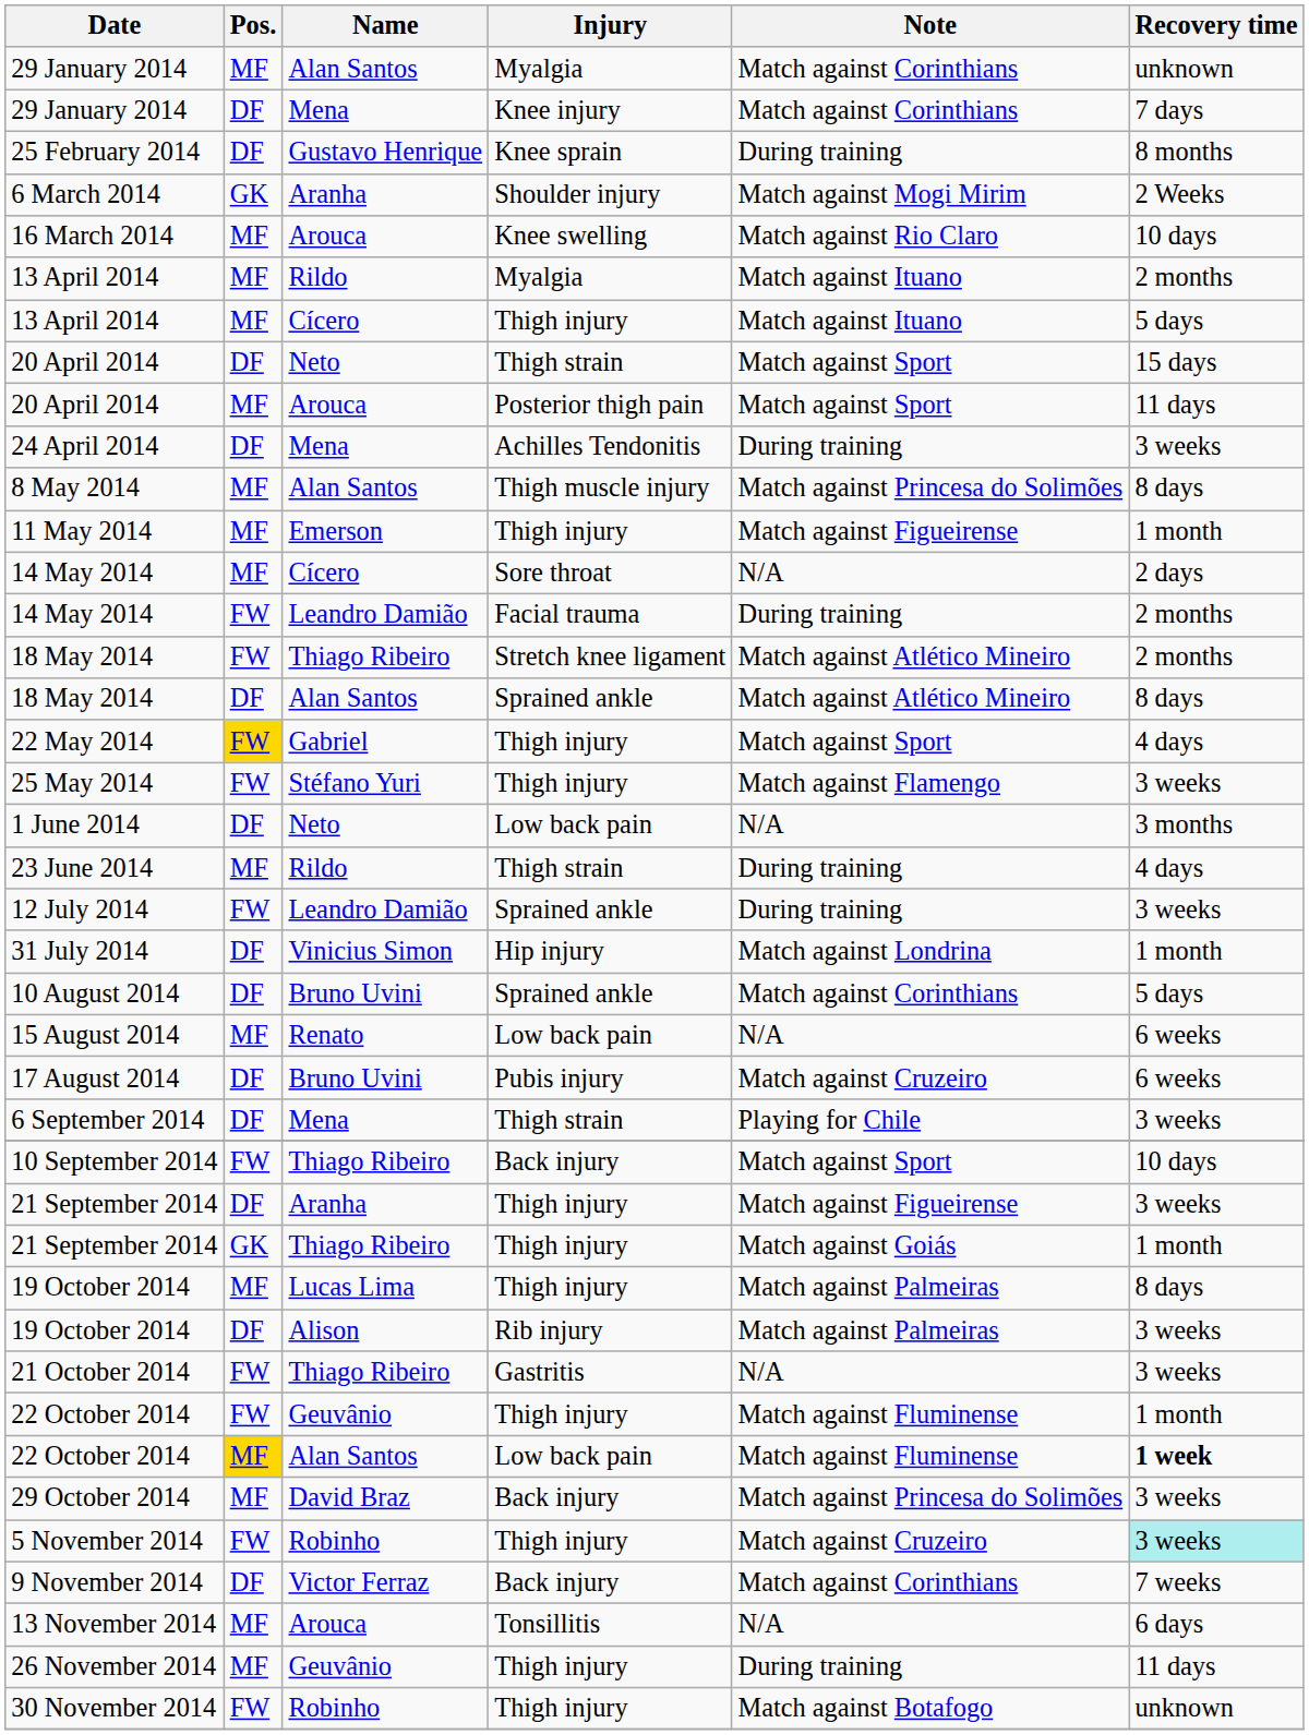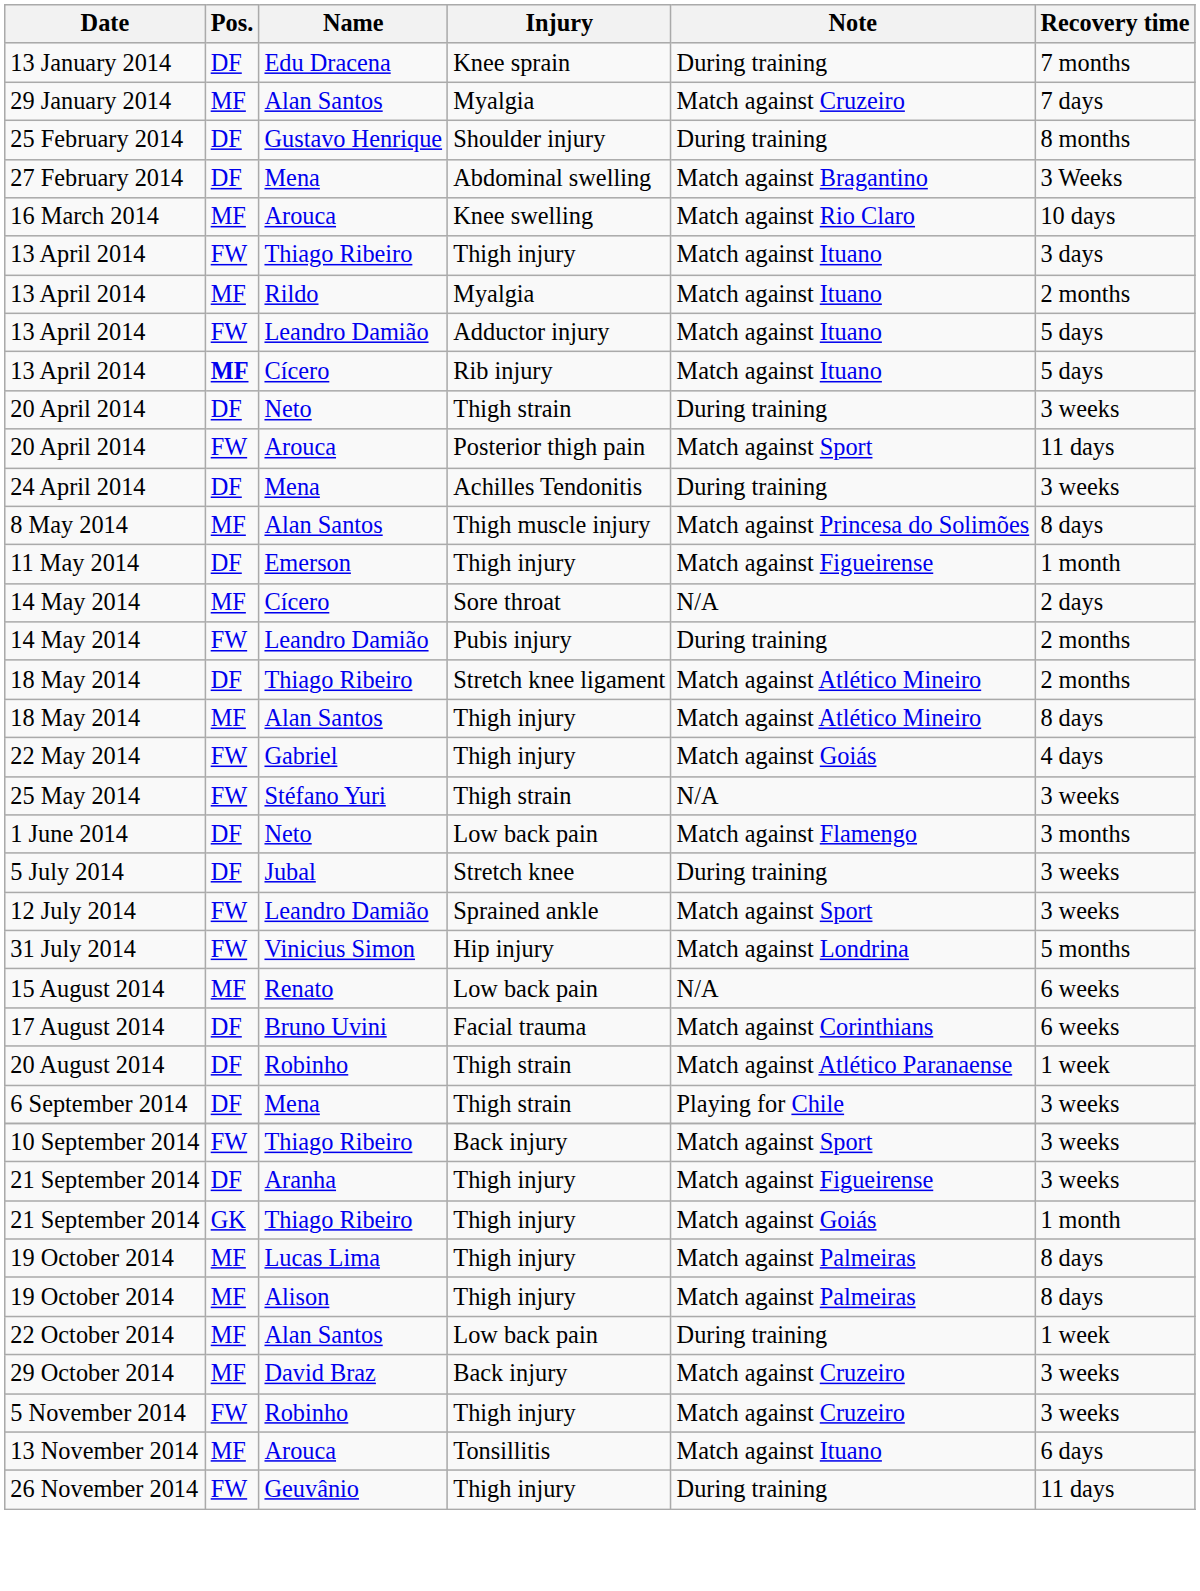 <table class="wikitable">
 <tr>
 <th>Date</th>
 <th>Pos.</th>
 <th>Name</th>
 <th>Injury</th>
 <th>Note</th>
 <th>Recovery time</th>
 </tr>
 <tr>
+<td>13 January 2014</td>
+<td><a href='#'>DF</a></td>
+<td><a href='#'>Edu Dracena</a></td>
+<td>Knee sprain</td>
+<td>During training</td>
+<td>7 months</td>
+</tr>
+<tr>
 <td>29 January 2014</td>
 <td><a href='#'>MF</a></td>
 <td><a href='#'>Alan Santos</a></td>
 <td>Myalgia</td>
-<td>Match against <a href='#'>Corinthians</a></td>
-<td>unknown</td>
-</tr>
-<tr>
-<td>29 January 2014</td>
-<td><a href='#'>DF</a></td>
-<td><a href='#'>Mena</a></td>
-<td>Knee injury</td>
-<td>Match against <a href='#'>Corinthians</a></td>
+<td>Match against <a href='#'>Cruzeiro</a></td>
 <td>7 days</td>
 </tr>
 <tr>
 <td>25 February 2014</td>
 <td><a href='#'>DF</a></td>
 <td><a href='#'>Gustavo Henrique</a></td>
-<td>Knee sprain</td>
+<td>Shoulder injury</td>
 <td>During training</td>
 <td>8 months</td>
 </tr>
 <tr>
-<td>6 March 2014</td>
-<td><a href='#'>GK</a></td>
-<td><a href='#'>Aranha</a></td>
-<td>Shoulder injury</td>
-<td>Match against <a href='#'>Mogi Mirim</a></td>
-<td>2 Weeks</td>
+<td>27 February 2014</td>
+<td><a href='#'>DF</a></td>
+<td><a href='#'>Mena</a></td>
+<td>Abdominal swelling</td>
+<td>Match against <a href='#'>Bragantino</a></td>
+<td>3 Weeks</td>
 </tr>
 <tr>
 <td>16 March 2014</td>
 <td><a href='#'>MF</a></td>
 <td><a href='#'>Arouca</a></td>
 <td>Knee swelling</td>
 <td>Match against <a href='#'>Rio Claro</a></td>
 <td>10 days</td>
 </tr>
 <tr>
 <td>13 April 2014</td>
+<td><a href='#'>FW</a></td>
+<td><a href='#'>Thiago Ribeiro</a></td>
+<td>Thigh injury</td>
+<td>Match against <a href='#'>Ituano</a></td>
+<td>3 days</td>
+</tr>
+<tr>
+<td>13 April 2014</td>
 <td><a href='#'>MF</a></td>
 <td><a href='#'>Rildo</a></td>
 <td>Myalgia</td>
 <td>Match against <a href='#'>Ituano</a></td>
 <td>2 months</td>
 </tr>
 <tr>
 <td>13 April 2014</td>
-<td><a href='#'>MF</a></td>
+<td><a href='#'>FW</a></td>
+<td><a href='#'>Leandro Damião</a></td>
+<td>Adductor injury</td>
+<td>Match against <a href='#'>Ituano</a></td>
+<td>5 days</td>
+</tr>
+<tr>
+<td>13 April 2014</td>
+<td><strong><a href='#'>MF</a></strong></td>
 <td><a href='#'>Cícero</a></td>
-<td>Thigh injury</td>
+<td>Rib injury</td>
 <td>Match against <a href='#'>Ituano</a></td>
 <td>5 days</td>
 </tr>
 <tr>
 <td>20 April 2014</td>
 <td><a href='#'>DF</a></td>
 <td><a href='#'>Neto</a></td>
 <td>Thigh strain</td>
-<td>Match against <a href='#'>Sport</a></td>
-<td>15 days</td>
+<td>During training</td>
+<td>3 weeks</td>
 </tr>
 <tr>
 <td>20 April 2014</td>
-<td><a href='#'>MF</a></td>
+<td><a href='#'>FW</a></td>
 <td><a href='#'>Arouca</a></td>
 <td>Posterior thigh pain</td>
 <td>Match against <a href='#'>Sport</a></td>
 <td>11 days</td>
 </tr>
 <tr>
 <td>24 April 2014</td>
 <td><a href='#'>DF</a></td>
 <td><a href='#'>Mena</a></td>
 <td>Achilles Tendonitis</td>
 <td>During training</td>
 <td>3 weeks</td>
 </tr>
 <tr>
 <td>8 May 2014</td>
 <td><a href='#'>MF</a></td>
 <td><a href='#'>Alan Santos</a></td>
 <td>Thigh muscle injury</td>
 <td>Match against <a href='#'>Princesa do Solimões</a></td>
 <td>8 days</td>
 </tr>
 <tr>
 <td>11 May 2014</td>
-<td><a href='#'>MF</a></td>
+<td><a href='#'>DF</a></td>
 <td><a href='#'>Emerson</a></td>
 <td>Thigh injury</td>
 <td>Match against <a href='#'>Figueirense</a></td>
 <td>1 month</td>
 </tr>
 <tr>
 <td>14 May 2014</td>
 <td><a href='#'>MF</a></td>
 <td><a href='#'>Cícero</a></td>
 <td>Sore throat</td>
 <td>N/A</td>
 <td>2 days</td>
 </tr>
 <tr>
 <td>14 May 2014</td>
 <td><a href='#'>FW</a></td>
 <td><a href='#'>Leandro Damião</a></td>
-<td>Facial trauma</td>
+<td>Pubis injury</td>
 <td>During training</td>
 <td>2 months</td>
 </tr>
 <tr>
 <td>18 May 2014</td>
-<td><a href='#'>FW</a></td>
+<td><a href='#'>DF</a></td>
 <td><a href='#'>Thiago Ribeiro</a></td>
 <td>Stretch knee ligament</td>
 <td>Match against <a href='#'>Atlético Mineiro</a></td>
 <td>2 months</td>
 </tr>
 <tr>
 <td>18 May 2014</td>
-<td><a href='#'>DF</a></td>
+<td><a href='#'>MF</a></td>
 <td><a href='#'>Alan Santos</a></td>
-<td>Sprained ankle</td>
+<td>Thigh injury</td>
 <td>Match against <a href='#'>Atlético Mineiro</a></td>
 <td>8 days</td>
 </tr>
 <tr>
 <td>22 May 2014</td>
-<td style="background: gold;"><a href='#'>FW</a></td>
+<td><a href='#'>FW</a></td>
 <td><a href='#'>Gabriel</a></td>
 <td>Thigh injury</td>
-<td>Match against <a href='#'>Sport</a></td>
+<td>Match against <a href='#'>Goiás</a></td>
 <td>4 days</td>
 </tr>
 <tr>
 <td>25 May 2014</td>
 <td><a href='#'>FW</a></td>
 <td><a href='#'>Stéfano Yuri</a></td>
-<td>Thigh injury</td>
-<td>Match against <a href='#'>Flamengo</a></td>
+<td>Thigh strain</td>
+<td>N/A</td>
 <td>3 weeks</td>
 </tr>
 <tr>
 <td>1 June 2014</td>
 <td><a href='#'>DF</a></td>
 <td><a href='#'>Neto</a></td>
 <td>Low back pain</td>
-<td>N/A</td>
+<td>Match against <a href='#'>Flamengo</a></td>
 <td>3 months</td>
 </tr>
 <tr>
-<td>23 June 2014</td>
-<td><a href='#'>MF</a></td>
-<td><a href='#'>Rildo</a></td>
-<td>Thigh strain</td>
+<td>5 July 2014</td>
+<td><a href='#'>DF</a></td>
+<td><a href='#'>Jubal</a></td>
+<td>Stretch knee</td>
 <td>During training</td>
-<td>4 days</td>
+<td>3 weeks</td>
 </tr>
 <tr>
 <td>12 July 2014</td>
 <td><a href='#'>FW</a></td>
 <td><a href='#'>Leandro Damião</a></td>
 <td>Sprained ankle</td>
-<td>During training</td>
+<td>Match against <a href='#'>Sport</a></td>
 <td>3 weeks</td>
 </tr>
 <tr>
 <td>31 July 2014</td>
-<td><a href='#'>DF</a></td>
+<td><a href='#'>FW</a></td>
 <td><a href='#'>Vinicius Simon</a></td>
 <td>Hip injury</td>
 <td>Match against <a href='#'>Londrina</a></td>
-<td>1 month</td>
-</tr>
-<tr>
-<td>10 August 2014</td>
-<td><a href='#'>DF</a></td>
-<td><a href='#'>Bruno Uvini</a></td>
-<td>Sprained ankle</td>
-<td>Match against <a href='#'>Corinthians</a></td>
-<td>5 days</td>
+<td>5 months</td>
 </tr>
 <tr>
 <td>15 August 2014</td>
 <td><a href='#'>MF</a></td>
 <td><a href='#'>Renato</a></td>
 <td>Low back pain</td>
 <td>N/A</td>
 <td>6 weeks</td>
 </tr>
 <tr>
 <td>17 August 2014</td>
 <td><a href='#'>DF</a></td>
 <td><a href='#'>Bruno Uvini</a></td>
-<td>Pubis injury</td>
-<td>Match against <a href='#'>Cruzeiro</a></td>
+<td>Facial trauma</td>
+<td>Match against <a href='#'>Corinthians</a></td>
 <td>6 weeks</td>
+</tr>
+<tr>
+<td>20 August 2014</td>
+<td><a href='#'>DF</a></td>
+<td><a href='#'>Robinho</a></td>
+<td>Thigh strain</td>
+<td>Match against <a href='#'>Atlético Paranaense</a></td>
+<td>1 week</td>
 </tr>
 <tr>
 <td>6 September 2014</td>
 <td><a href='#'>DF</a></td>
 <td><a href='#'>Mena</a></td>
 <td>Thigh strain</td>
 <td>Playing for <a href='#'>Chile</a></td>
 <td>3 weeks</td>
 </tr>
 <tr>
 </tr>
 <tr>
 <td>10 September 2014</td>
 <td><a href='#'>FW</a></td>
 <td><a href='#'>Thiago Ribeiro</a></td>
 <td>Back injury</td>
 <td>Match against <a href='#'>Sport</a></td>
-<td>10 days</td>
+<td>3 weeks</td>
 </tr>
 <tr>
 <td>21 September 2014</td>
 <td><a href='#'>DF</a></td>
 <td><a href='#'>Aranha</a></td>
 <td>Thigh injury</td>
 <td>Match against <a href='#'>Figueirense</a></td>
 <td>3 weeks</td>
 </tr>
 <tr>
 <td>21 September 2014</td>
 <td><a href='#'>GK</a></td>
 <td><a href='#'>Thiago Ribeiro</a></td>
 <td>Thigh injury</td>
 <td>Match against <a href='#'>Goiás</a></td>
 <td>1 month</td>
 </tr>
 <tr>
 <td>19 October 2014</td>
 <td><a href='#'>MF</a></td>
 <td><a href='#'>Lucas Lima</a></td>
 <td>Thigh injury</td>
 <td>Match against <a href='#'>Palmeiras</a></td>
 <td>8 days</td>
 </tr>
 <tr>
 <td>19 October 2014</td>
-<td><a href='#'>DF</a></td>
+<td><a href='#'>MF</a></td>
 <td><a href='#'>Alison</a></td>
-<td>Rib injury</td>
+<td>Thigh injury</td>
 <td>Match against <a href='#'>Palmeiras</a></td>
-<td>3 weeks</td>
-</tr>
-<tr>
-<td>21 October 2014</td>
-<td><a href='#'>FW</a></td>
-<td><a href='#'>Thiago Ribeiro</a></td>
-<td>Gastritis</td>
-<td>N/A</td>
-<td>3 weeks</td>
+<td>8 days</td>
 </tr>
 <tr>
 <td>22 October 2014</td>
-<td><a href='#'>FW</a></td>
-<td><a href='#'>Geuvânio</a></td>
-<td>Thigh injury</td>
-<td>Match against <a href='#'>Fluminense</a></td>
-<td>1 month</td>
-</tr>
-<tr>
-<td>22 October 2014</td>
-<td style="background: gold;"><a href='#'>MF</a></td>
+<td><a href='#'>MF</a></td>
 <td><a href='#'>Alan Santos</a></td>
 <td>Low back pain</td>
-<td>Match against <a href='#'>Fluminense</a></td>
-<td><strong>1 week</strong></td>
+<td>During training</td>
+<td>1 week</td>
 </tr>
 <tr>
 <td>29 October 2014</td>
 <td><a href='#'>MF</a></td>
 <td><a href='#'>David Braz</a></td>
 <td>Back injury</td>
-<td>Match against <a href='#'>Princesa do Solimões</a></td>
+<td>Match against <a href='#'>Cruzeiro</a></td>
 <td>3 weeks</td>
 </tr>
 <tr>
 <td>5 November 2014</td>
 <td><a href='#'>FW</a></td>
 <td><a href='#'>Robinho</a></td>
 <td>Thigh injury</td>
 <td>Match against <a href='#'>Cruzeiro</a></td>
-<td style="background: paleturquoise;">3 weeks</td>
-</tr>
-<tr>
-<td>9 November 2014</td>
-<td><a href='#'>DF</a></td>
-<td><a href='#'>Victor Ferraz</a></td>
-<td>Back injury</td>
-<td>Match against <a href='#'>Corinthians</a></td>
-<td>7 weeks</td>
+<td>3 weeks</td>
 </tr>
 <tr>
 <td>13 November 2014</td>
 <td><a href='#'>MF</a></td>
 <td><a href='#'>Arouca</a></td>
 <td>Tonsillitis</td>
-<td>N/A</td>
+<td>Match against <a href='#'>Ituano</a></td>
 <td>6 days</td>
 </tr>
 <tr>
 <td>26 November 2014</td>
-<td><a href='#'>MF</a></td>
+<td><a href='#'>FW</a></td>
 <td><a href='#'>Geuvânio</a></td>
 <td>Thigh injury</td>
 <td>During training</td>
 <td>11 days</td>
 </tr>
 <tr>
-<td>30 November 2014</td>
-<td><a href='#'>FW</a></td>
-<td><a href='#'>Robinho</a></td>
-<td>Thigh injury</td>
-<td>Match against <a href='#'>Botafogo</a></td>
-<td>unknown</td>
-</tr>
-<tr>
 </tr>
 </table>
